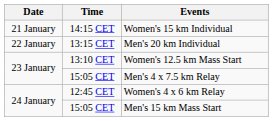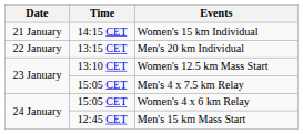 <table class="wikitable" style="text-align: center" width="420">
 <tr>
 <th>Date</th>
 <th>Time</th>
 <th>Events</th>
 </tr>
 <tr>
 <td rowspan=1>21 January</td>
 <td>14:15 <a href='#'>CET</a></td>
 <td style="text-align: left">Women's 15 km Individual</td>
 </tr>
 <tr>
 <td rowspan=1>22 January</td>
 <td>13:15 <a href='#'>CET</a></td>
 <td style="text-align: left">Men's 20 km Individual</td>
 </tr>
 <tr>
 <td rowspan=2>23 January</td>
 <td>13:10 <a href='#'>CET</a></td>
 <td style="text-align: left">Women's 12.5 km Mass Start</td>
 </tr>
 <tr>
 <td>15:05 <a href='#'>CET</a></td>
 <td style="text-align: left">Men's 4 x 7.5 km Relay</td>
 </tr>
 <tr>
 <td rowspan=2>24 January</td>
-<td>12:45 <a href='#'>CET</a></td>
+<td>15:05 <a href='#'>CET</a></td>
 <td style="text-align: left">Women's 4 x 6 km Relay</td>
 </tr>
 <tr>
-<td>15:05 <a href='#'>CET</a></td>
+<td>12:45 <a href='#'>CET</a></td>
 <td style="text-align: left">Men's 15 km Mass Start</td>
 </tr>
 </table>
